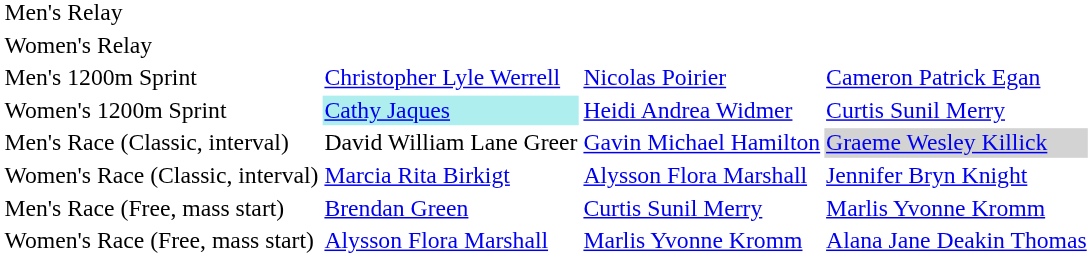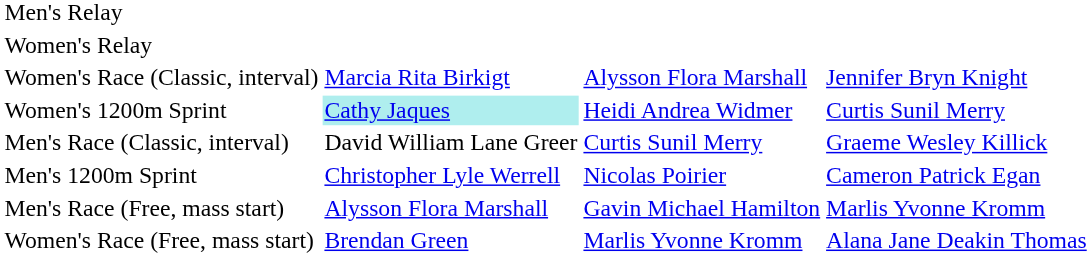 <table>
 <tr>
 <td>Men's Relay</td>
 <td></td>
 <td></td>
 <td></td>
 </tr>
 <tr>
 <td>Women's Relay</td>
 <td></td>
 <td></td>
 <td></td>
 </tr>
 <tr>
-<td>Men's 1200m Sprint</td>
-<td> <a href='#'>Christopher Lyle Werrell</a></td>
-<td> <a href='#'>Nicolas Poirier</a></td>
-<td> <a href='#'>Cameron Patrick Egan</a></td>
+<td>Women's Race (Classic, interval)</td>
+<td> <a href='#'>Marcia Rita Birkigt</a></td>
+<td> <a href='#'>Alysson Flora Marshall</a></td>
+<td> <a href='#'>Jennifer Bryn Knight</a></td>
 </tr>
 <tr>
 <td>Women's 1200m Sprint</td>
 <td style="background: paleturquoise;"> <a href='#'>Cathy Jaques</a></td>
 <td> <a href='#'>Heidi Andrea Widmer</a></td>
 <td> <a href='#'>Curtis Sunil Merry</a></td>
 </tr>
 <tr>
 <td>Men's Race (Classic, interval)</td>
 <td> David William Lane Greer</td>
-<td> <a href='#'>Gavin Michael Hamilton</a></td>
-<td style="background: lightgrey;"> <a href='#'>Graeme Wesley Killick</a></td>
+<td> <a href='#'>Curtis Sunil Merry</a></td>
+<td> <a href='#'>Graeme Wesley Killick</a></td>
 </tr>
 <tr>
-<td>Women's Race (Classic, interval)</td>
-<td> <a href='#'>Marcia Rita Birkigt</a></td>
-<td> <a href='#'>Alysson Flora Marshall</a></td>
-<td> <a href='#'>Jennifer Bryn Knight</a></td>
+<td>Men's 1200m Sprint</td>
+<td> <a href='#'>Christopher Lyle Werrell</a></td>
+<td> <a href='#'>Nicolas Poirier</a></td>
+<td> <a href='#'>Cameron Patrick Egan</a></td>
 </tr>
 <tr>
 <td>Men's Race (Free, mass start)</td>
-<td> <a href='#'>Brendan Green</a></td>
-<td> <a href='#'>Curtis Sunil Merry</a></td>
+<td> <a href='#'>Alysson Flora Marshall</a></td>
+<td> <a href='#'>Gavin Michael Hamilton</a></td>
 <td> <a href='#'>Marlis Yvonne Kromm</a></td>
 </tr>
 <tr>
 <td>Women's Race (Free, mass start)</td>
-<td> <a href='#'>Alysson Flora Marshall</a></td>
+<td> <a href='#'>Brendan Green</a></td>
 <td> <a href='#'>Marlis Yvonne Kromm</a></td>
 <td> <a href='#'>Alana Jane Deakin Thomas</a></td>
 </tr>
 </table>
